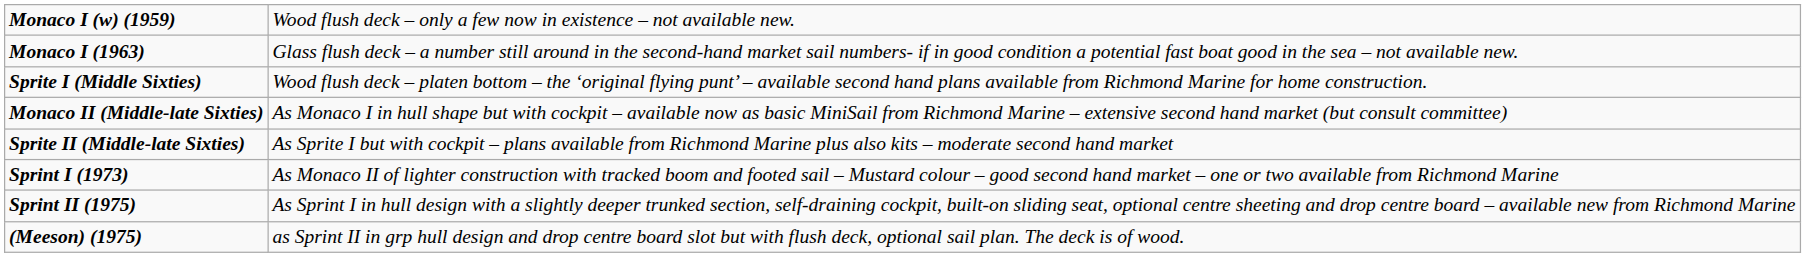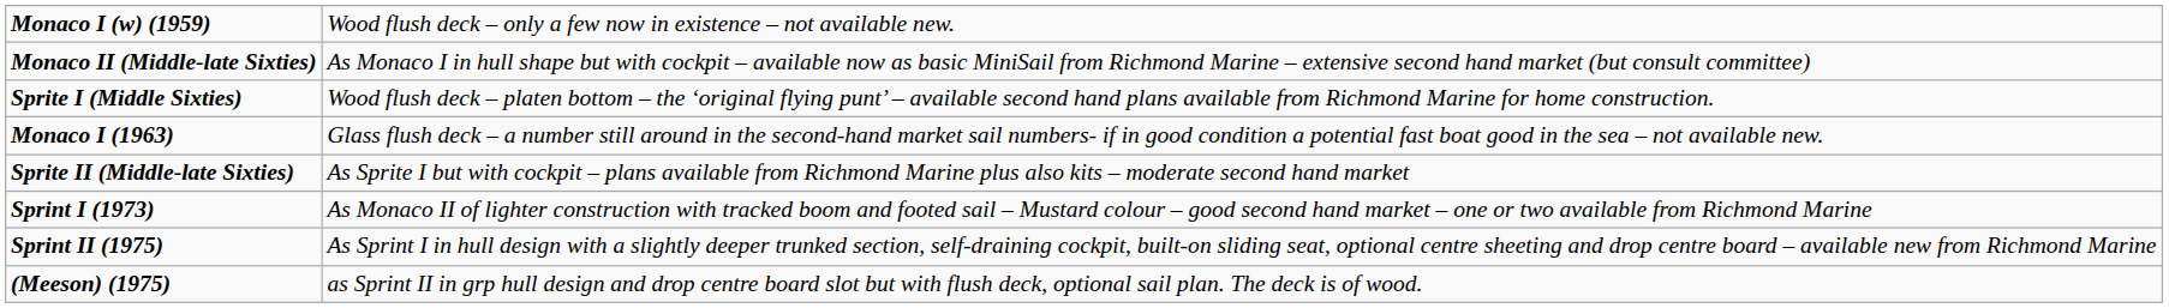 <table class="wikitable">
 <tr>
 <td><strong><em>Monaco I (w)  (1959)</em></strong></td>
 <td><em>Wood flush deck – only a few now in existence –  not available new.</em></td>
 </tr>
 <tr>
-<td><strong><em>Monaco I (1963)</em></strong></td>
-<td><em>Glass flush deck – a number still around in the second-hand market sail numbers- if in good condition a potential fast boat good in the sea – not available new.</em></td>
+<td><strong><em>Monaco II (Middle-late Sixties)</em></strong></td>
+<td><em>As Monaco I in hull shape but with cockpit –  available now as basic MiniSail from Richmond Marine – extensive second hand market (but consult committee)</em></td>
 </tr>
 <tr>
 <td><strong><em>Sprite I (Middle Sixties)</em></strong></td>
 <td><em>Wood flush deck – platen bottom – the ‘original flying punt’ – available second hand plans available from Richmond Marine for home construction.</em></td>
 </tr>
 <tr>
-<td><strong><em>Monaco II (Middle-late Sixties)</em></strong></td>
-<td><em>As Monaco I in hull shape but with cockpit –  available now as basic MiniSail from Richmond Marine – extensive second hand market (but consult committee)</em></td>
+<td><strong><em>Monaco I (1963)</em></strong></td>
+<td><em>Glass flush deck – a number still around in the second-hand market sail numbers- if in good condition a potential fast boat good in the sea – not available new.</em></td>
 </tr>
 <tr>
 <td><strong><em>Sprite II (Middle-late Sixties)</em></strong></td>
 <td><em>As Sprite I but with cockpit – plans available from Richmond Marine plus also kits – moderate second hand market</em></td>
 </tr>
 <tr>
 <td><strong><em>Sprint I (1973)</em></strong></td>
 <td><em>As Monaco II of lighter construction with tracked boom and footed sail – Mustard colour – good second hand market – one or two available from Richmond Marine</em></td>
 </tr>
 <tr>
 <td><strong><em>Sprint II (1975)</em></strong></td>
 <td><em>As Sprint I in hull design with a slightly deeper trunked section, self-draining cockpit, built-on sliding seat, optional centre sheeting and drop centre board – available new from Richmond Marine</em></td>
 </tr>
 <tr>
 <td><strong><em>(Meeson) (1975)</em></strong></td>
 <td><em>as Sprint II in grp hull design and drop centre board slot but with flush deck, optional sail plan. The deck is of wood.</em></td>
 </tr>
 </table>
